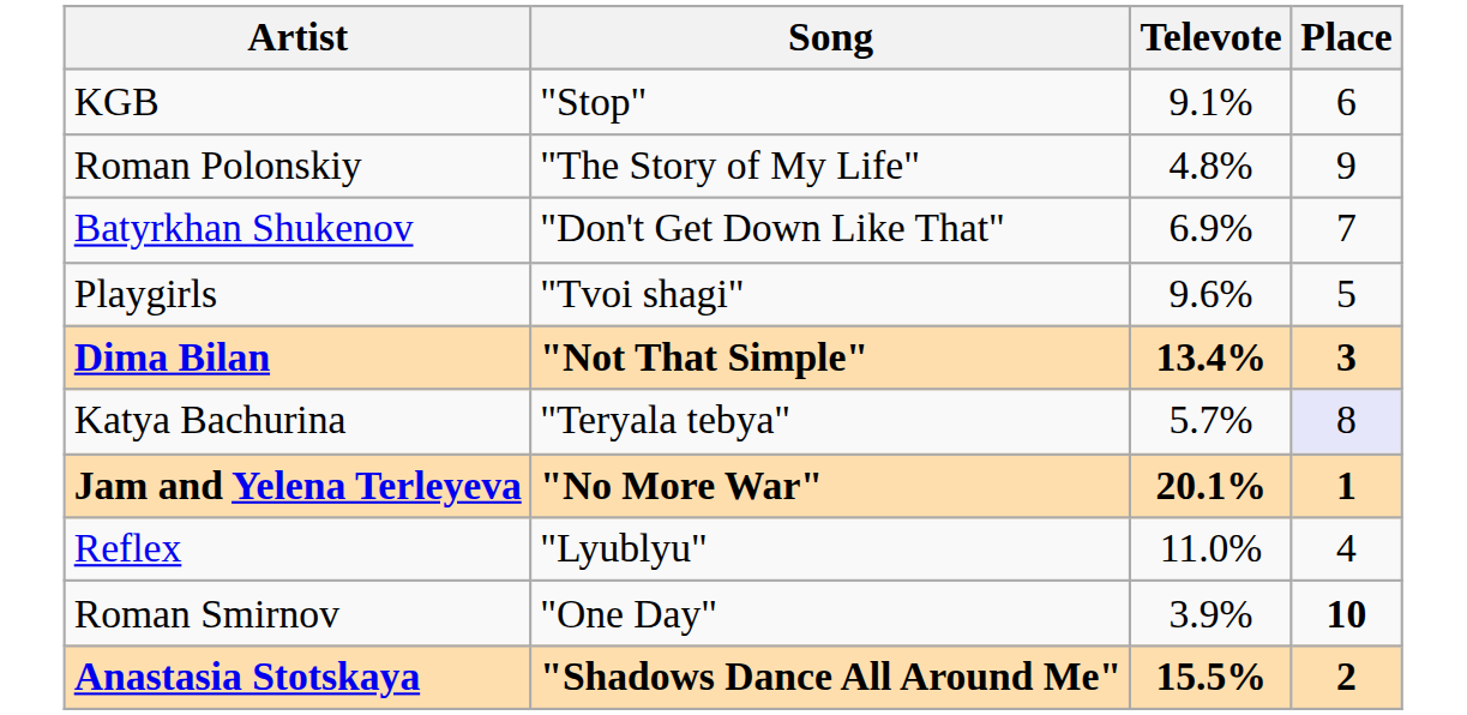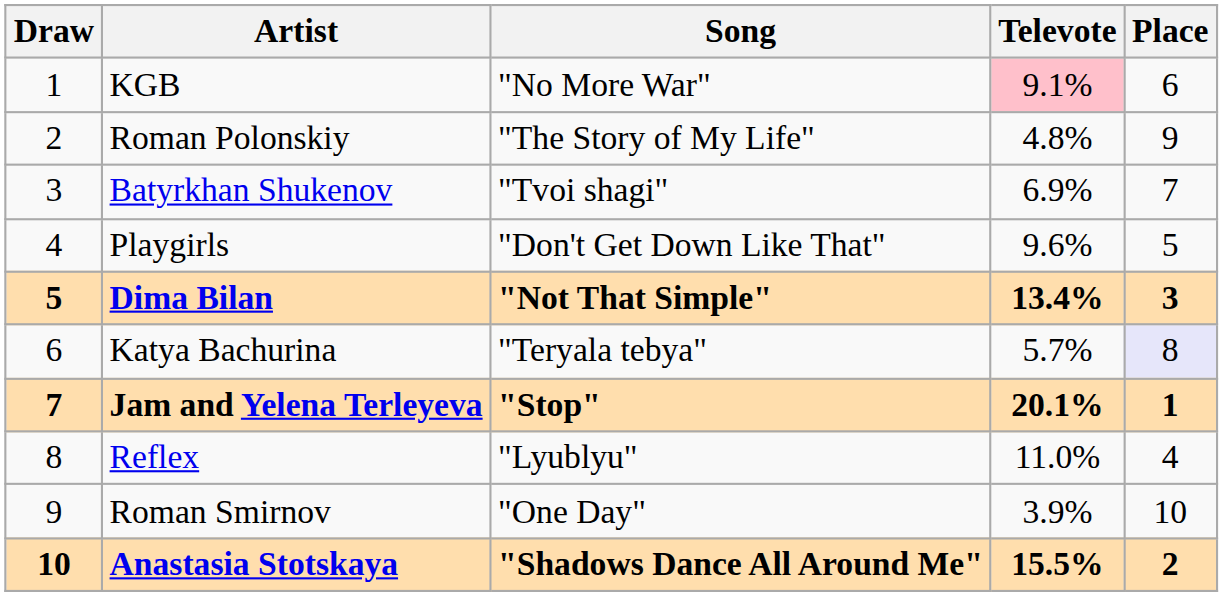 <table class="sortable wikitable" style="margin: 1em auto 1em auto; text-align:center">
 <tr>
+<th>Draw</th>
 <th>Artist</th>
 <th>Song</th>
 <th>Televote</th>
 <th>Place</th>
 </tr>
 <tr>
+<td>1</td>
 <td align="left">KGB</td>
-<td align="left">"Stop"</td>
-<td>9.1%</td>
+<td align="left">"No More War"</td>
+<td style="background: pink;">9.1%</td>
 <td>6</td>
 </tr>
 <tr>
+<td>2</td>
 <td align="left">Roman Polonskiy</td>
 <td align="left">"The Story of My Life"</td>
 <td>4.8%</td>
 <td>9</td>
 </tr>
 <tr>
+<td>3</td>
 <td align="left"><a href='#'>Batyrkhan Shukenov</a></td>
-<td align="left">"Don't Get Down Like That"</td>
+<td align="left">"Tvoi shagi"</td>
 <td>6.9%</td>
 <td>7</td>
 </tr>
 <tr>
+<td>4</td>
 <td align="left">Playgirls</td>
-<td align="left">"Tvoi shagi"</td>
+<td align="left">"Don't Get Down Like That"</td>
 <td>9.6%</td>
 <td>5</td>
 </tr>
 <tr style="font-weight:bold; background:navajowhite;">
+<td>5</td>
 <td align="left"><a href='#'>Dima Bilan</a></td>
 <td align="left">"Not That Simple"</td>
 <td>13.4%</td>
 <td>3</td>
 </tr>
 <tr>
+<td>6</td>
 <td align="left">Katya Bachurina</td>
 <td align="left">"Teryala tebya"</td>
 <td>5.7%</td>
 <td style="background: lavender;">8</td>
 </tr>
 <tr style="font-weight:bold; background:navajowhite;">
+<td>7</td>
 <td align="left">Jam and <a href='#'>Yelena Terleyeva</a></td>
-<td align="left">"No More War"</td>
+<td align="left">"Stop"</td>
 <td>20.1%</td>
 <td>1</td>
 </tr>
 <tr>
+<td>8</td>
 <td align="left"><a href='#'>Reflex</a></td>
 <td align="left">"Lyublyu"</td>
 <td>11.0%</td>
 <td>4</td>
 </tr>
 <tr>
+<td>9</td>
 <td align="left">Roman Smirnov</td>
 <td align="left">"One Day"</td>
 <td>3.9%</td>
-<td><strong>10</strong></td>
+<td>10</td>
 </tr>
 <tr style="font-weight:bold; background:navajowhite;">
+<td>10</td>
 <td align="left"><a href='#'>Anastasia Stotskaya</a></td>
 <td align="left">"Shadows Dance All Around Me"</td>
 <td>15.5%</td>
 <td>2</td>
 </tr>
 </table>
